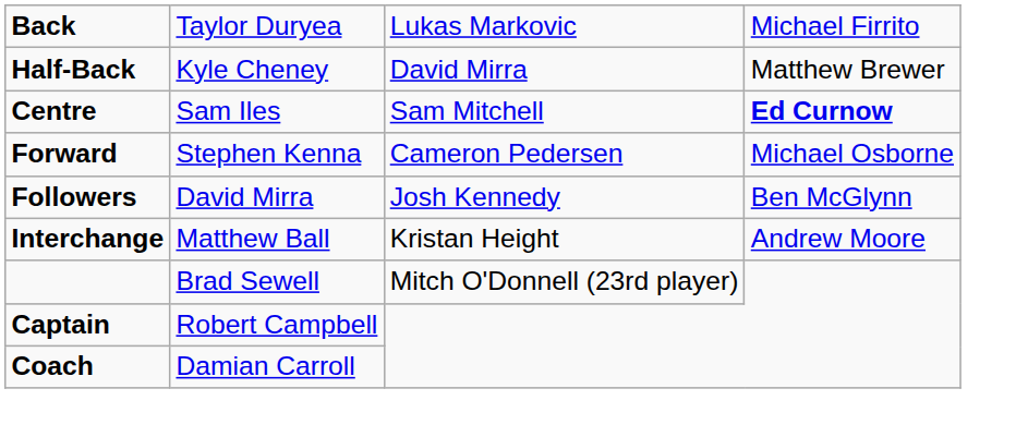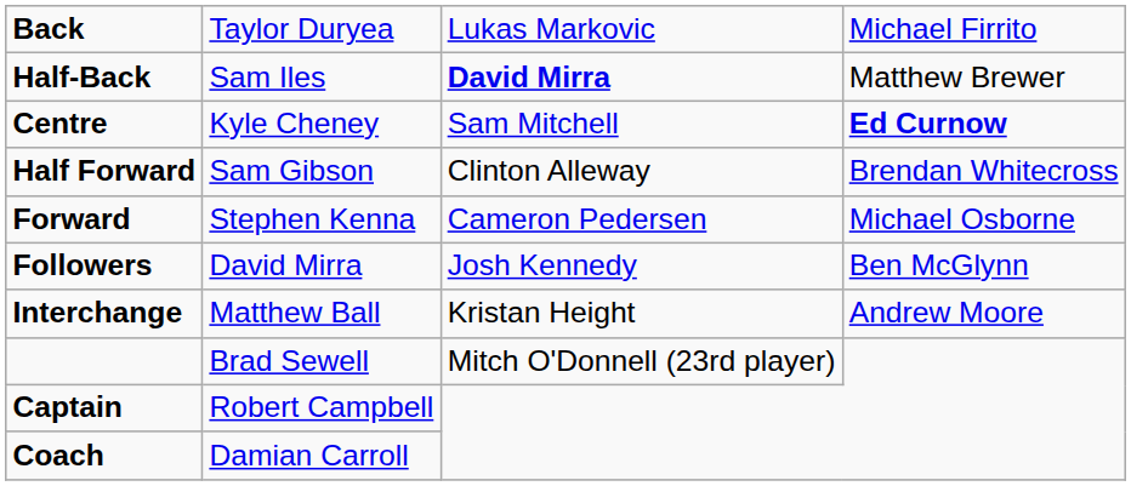 <table class="wikitable">
 <tr>
 <td><strong>Back</strong></td>
 <td><a href='#'>Taylor Duryea</a></td>
 <td><a href='#'>Lukas Markovic</a></td>
 <td><a href='#'>Michael Firrito</a></td>
 </tr>
 <tr>
 <td><strong>Half-Back</strong></td>
-<td><a href='#'>Kyle Cheney</a></td>
-<td><a href='#'>David Mirra</a></td>
+<td><a href='#'>Sam Iles</a></td>
+<td><strong><a href='#'>David Mirra</a></strong></td>
 <td>Matthew Brewer</td>
 </tr>
 <tr>
 <td><strong>Centre</strong></td>
-<td><a href='#'>Sam Iles</a></td>
+<td><a href='#'>Kyle Cheney</a></td>
 <td><a href='#'>Sam Mitchell</a></td>
 <td><strong><a href='#'>Ed Curnow</a></strong></td>
+</tr>
+<tr>
+<td><strong>Half Forward</strong></td>
+<td><a href='#'>Sam Gibson</a></td>
+<td>Clinton Alleway</td>
+<td><a href='#'>Brendan Whitecross</a></td>
 </tr>
 <tr>
 <td><strong>Forward</strong></td>
 <td><a href='#'>Stephen Kenna</a></td>
 <td><a href='#'>Cameron Pedersen</a></td>
 <td><a href='#'>Michael Osborne</a></td>
 </tr>
 <tr>
 <td><strong>Followers</strong></td>
 <td><a href='#'>David Mirra</a><br></td>
 <td><a href='#'>Josh Kennedy</a></td>
 <td><a href='#'>Ben McGlynn</a></td>
 </tr>
 <tr>
 <td><strong>Interchange</strong></td>
 <td><a href='#'>Matthew Ball</a></td>
 <td>Kristan Height</td>
 <td><a href='#'>Andrew Moore</a></td>
 </tr>
 <tr>
 <td></td>
 <td><a href='#'>Brad Sewell</a></td>
 <td>Mitch O'Donnell (23rd player)</td>
 </tr>
 <tr>
 <td><strong>Captain</strong></td>
 <td><a href='#'>Robert Campbell</a></td>
 </tr>
 <tr>
 <td><strong>Coach</strong></td>
 <td><a href='#'>Damian Carroll</a><br></td>
 </tr>
 </table>
